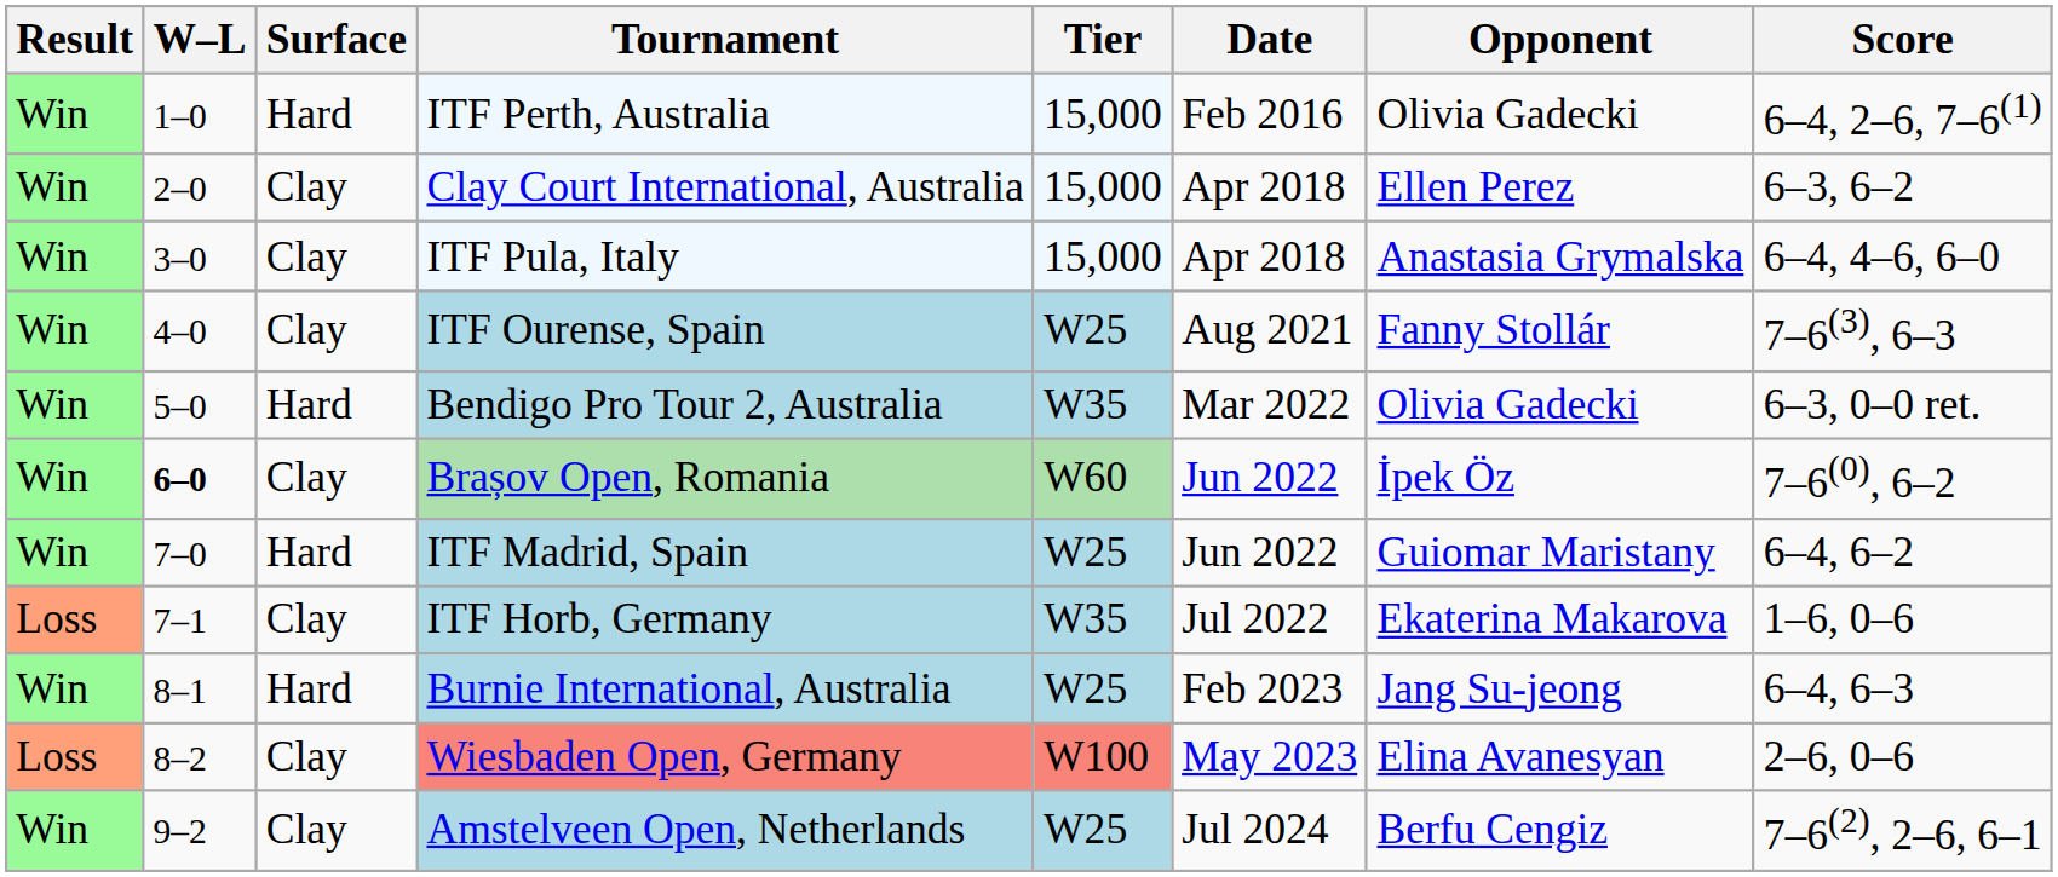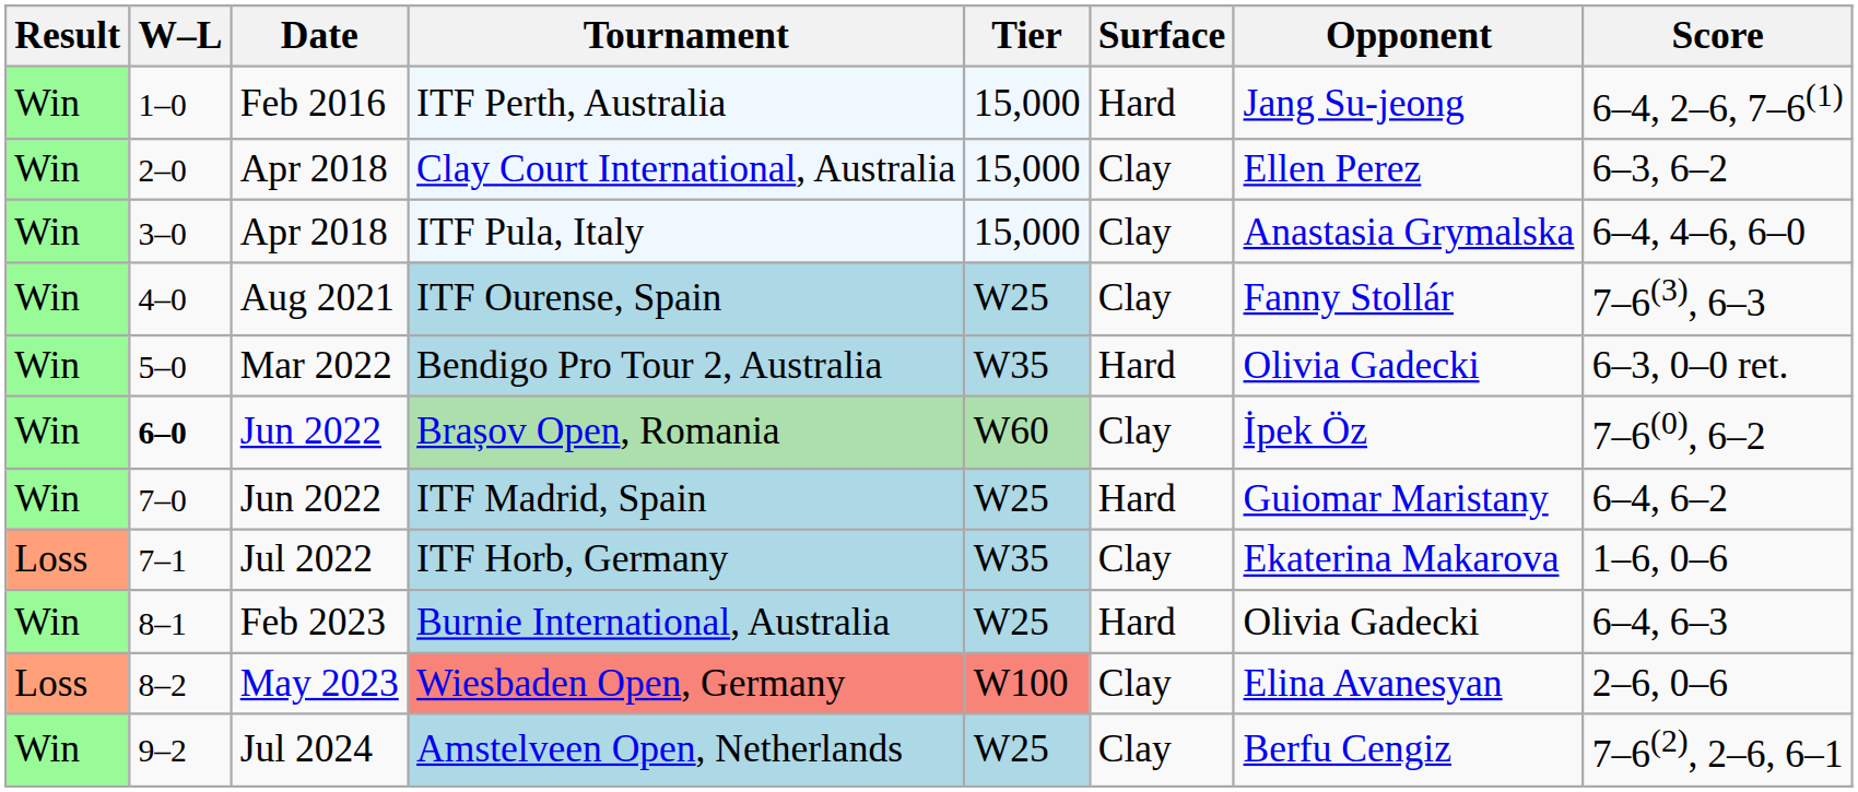 <table class="sortable wikitable">
 <tr>
 <th>Result</th>
 <th class="unsortable">W–L</th>
-<th>Surface</th>
+<th>Date</th>
 <th>Tournament</th>
 <th>Tier</th>
-<th>Date</th>
+<th>Surface</th>
 <th>Opponent</th>
 <th class="unsortable">Score</th>
 </tr>
 <tr>
 <td bgcolor="98FB98">Win</td>
 <td><small>1–0</small></td>
-<td>Hard</td>
+<td>Feb 2016</td>
 <td style="background:#f0f8ff;">ITF Perth, Australia</td>
 <td style="background:#f0f8ff;">15,000</td>
-<td>Feb 2016</td>
-<td> Olivia Gadecki</td>
+<td>Hard</td>
+<td> <a href='#'>Jang Su-jeong</a></td>
 <td>6–4, 2–6, 7–6<sup>(1)</sup></td>
 </tr>
 <tr>
 <td bgcolor="98FB98">Win</td>
 <td><small>2–0</small></td>
-<td>Clay</td>
+<td>Apr 2018</td>
 <td style="background:#f0f8ff;"><a href='#'>Clay Court International</a>, Australia</td>
 <td style="background:#f0f8ff;">15,000</td>
-<td>Apr 2018</td>
+<td>Clay</td>
 <td> <a href='#'>Ellen Perez</a></td>
 <td>6–3, 6–2</td>
 </tr>
 <tr>
 <td bgcolor="98FB98">Win</td>
 <td><small>3–0</small></td>
-<td>Clay</td>
+<td>Apr 2018</td>
 <td style="background:#f0f8ff;">ITF Pula, Italy</td>
 <td style="background:#f0f8ff;">15,000</td>
-<td>Apr 2018</td>
+<td>Clay</td>
 <td> <a href='#'>Anastasia Grymalska</a></td>
 <td>6–4, 4–6, 6–0</td>
 </tr>
 <tr>
 <td bgcolor="98FB98">Win</td>
 <td><small>4–0</small></td>
-<td>Clay</td>
+<td>Aug 2021</td>
 <td style="background:lightblue">ITF Ourense, Spain</td>
 <td style="background:lightblue">W25</td>
-<td>Aug 2021</td>
+<td>Clay</td>
 <td> <a href='#'>Fanny Stollár</a></td>
 <td>7–6<sup>(3)</sup>, 6–3</td>
 </tr>
 <tr>
 <td bgcolor="98FB98">Win</td>
 <td><small>5–0</small></td>
-<td>Hard</td>
+<td>Mar 2022</td>
 <td style="background:lightblue;">Bendigo Pro Tour 2, Australia</td>
 <td style="background:lightblue;">W35</td>
-<td>Mar 2022</td>
+<td>Hard</td>
 <td> <a href='#'>Olivia Gadecki</a></td>
 <td>6–3, 0–0 ret.</td>
 </tr>
 <tr>
 <td bgcolor="98FB98">Win</td>
 <td><strong><small>6–0</small></strong></td>
-<td>Clay</td>
+<td><a href='#'>Jun 2022</a></td>
 <td style="background:#addfad;"><a href='#'>Brașov Open</a>, Romania</td>
 <td style="background:#addfad;">W60</td>
-<td><a href='#'>Jun 2022</a></td>
+<td>Clay</td>
 <td> <a href='#'>İpek Öz</a></td>
 <td>7–6<sup>(0)</sup>, 6–2</td>
 </tr>
 <tr>
 <td bgcolor="98FB98">Win</td>
 <td><small>7–0</small></td>
-<td>Hard</td>
+<td>Jun 2022</td>
 <td style="background:lightblue;">ITF Madrid, Spain</td>
 <td style="background:lightblue;">W25</td>
-<td>Jun 2022</td>
+<td>Hard</td>
 <td> <a href='#'>Guiomar Maristany</a></td>
 <td>6–4, 6–2</td>
 </tr>
 <tr>
 <td bgcolor=ffa07a>Loss</td>
 <td><small>7–1</small></td>
-<td>Clay</td>
+<td>Jul 2022</td>
 <td style="background:lightblue;">ITF Horb, Germany</td>
 <td style="background:lightblue;">W35</td>
-<td>Jul 2022</td>
+<td>Clay</td>
 <td> <a href='#'>Ekaterina Makarova</a></td>
 <td>1–6, 0–6</td>
 </tr>
 <tr>
 <td bgcolor="98FB98">Win</td>
 <td><small>8–1</small></td>
-<td>Hard</td>
+<td>Feb 2023</td>
 <td style="background:lightblue;"><a href='#'>Burnie International</a>, Australia</td>
 <td style="background:lightblue;">W25</td>
-<td>Feb 2023</td>
-<td> <a href='#'>Jang Su-jeong</a></td>
+<td>Hard</td>
+<td> Olivia Gadecki</td>
 <td>6–4, 6–3</td>
 </tr>
 <tr>
 <td bgcolor=ffa07a>Loss</td>
 <td><small>8–2</small></td>
-<td>Clay</td>
+<td><a href='#'>May 2023</a></td>
 <td bgcolor=f88379><a href='#'>Wiesbaden Open</a>, Germany</td>
 <td bgcolor=f88379>W100</td>
-<td><a href='#'>May 2023</a></td>
+<td>Clay</td>
 <td> <a href='#'>Elina Avanesyan</a></td>
 <td>2–6, 0–6</td>
 </tr>
 <tr>
 <td bgcolor="98FB98">Win</td>
 <td><small>9–2</small></td>
-<td>Clay</td>
+<td>Jul 2024</td>
 <td style="background:lightblue;"><a href='#'>Amstelveen Open</a>, Netherlands</td>
 <td style="background:lightblue;">W25</td>
-<td>Jul 2024</td>
+<td>Clay</td>
 <td> <a href='#'>Berfu Cengiz</a></td>
 <td>7–6<sup>(2)</sup>, 2–6, 6–1</td>
 </tr>
 </table>
